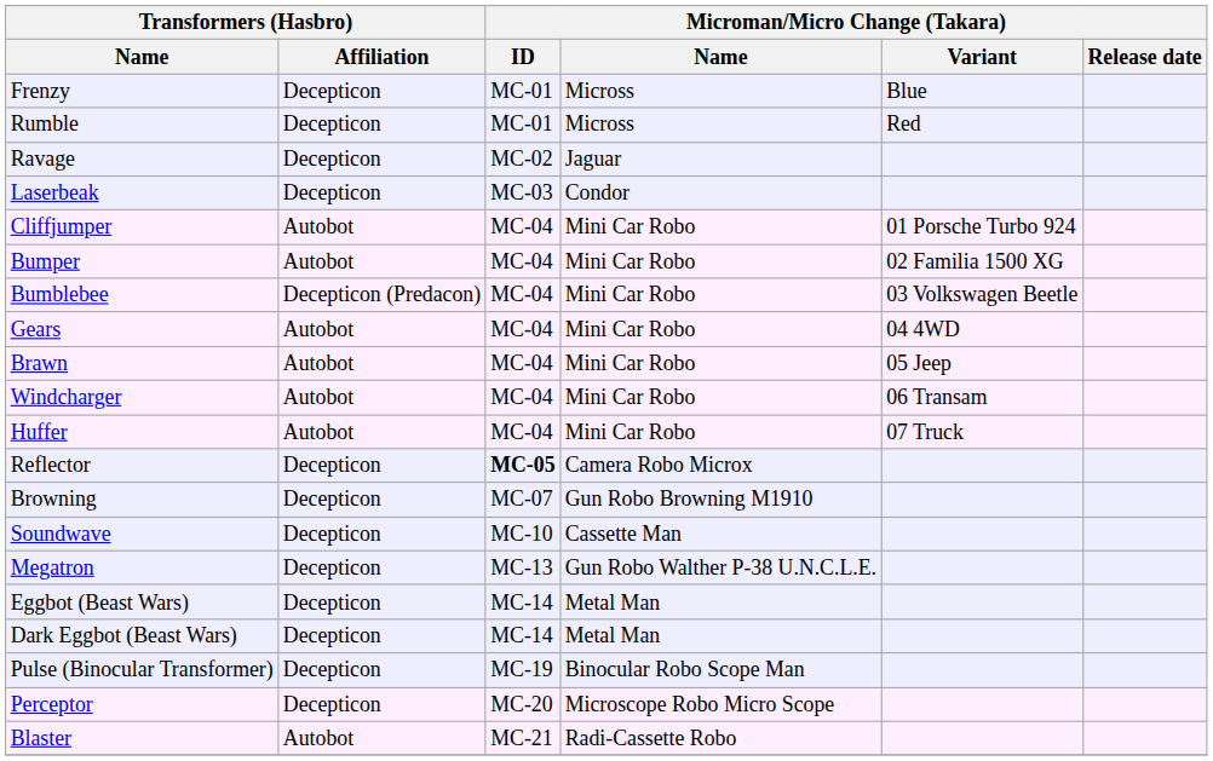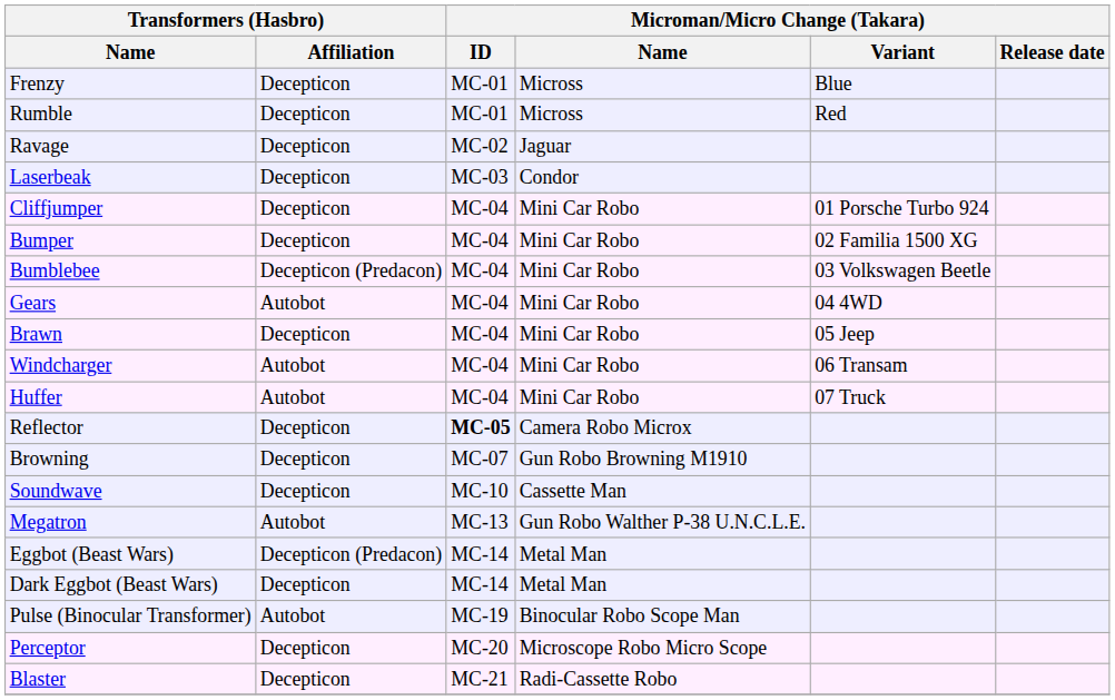 <table class="wikitable collapsible sortable">
 <tr>
 <th colspan="2">Transformers (Hasbro)</th>
 <th colspan="4">Microman/Micro Change (Takara)</th>
 </tr>
 <tr>
 <th>Name</th>
 <th>Affiliation</th>
 <th>ID</th>
 <th>Name</th>
 <th>Variant</th>
 <th>Release date</th>
 </tr>
 <tr bgcolor="#eeeeff">
 <td>Frenzy</td>
 <td>Decepticon</td>
 <td>MC-01</td>
 <td>Micross</td>
 <td>Blue</td>
 <td></td>
 </tr>
 <tr bgcolor="#eeeeff">
 <td>Rumble</td>
 <td>Decepticon</td>
 <td>MC-01</td>
 <td>Micross</td>
 <td>Red</td>
 <td></td>
 </tr>
 <tr bgcolor="#eeeeff">
 <td>Ravage</td>
 <td>Decepticon</td>
 <td>MC-02</td>
 <td>Jaguar</td>
 <td></td>
 <td></td>
 </tr>
 <tr bgcolor="#eeeeff">
 <td><a href='#'>Laserbeak</a></td>
 <td>Decepticon</td>
 <td>MC-03</td>
 <td>Condor</td>
 <td></td>
 <td></td>
 </tr>
 <tr bgcolor="#ffeeff">
 <td><a href='#'>Cliffjumper</a></td>
-<td>Autobot</td>
+<td>Decepticon</td>
 <td>MC-04</td>
 <td>Mini Car Robo</td>
 <td>01 Porsche Turbo 924</td>
 <td></td>
 </tr>
 <tr bgcolor="#ffeeff">
 <td><a href='#'>Bumper</a></td>
-<td>Autobot</td>
+<td>Decepticon</td>
 <td>MC-04</td>
 <td>Mini Car Robo</td>
 <td>02 Familia 1500 XG</td>
 <td></td>
 </tr>
 <tr bgcolor="#ffeeff">
 <td><a href='#'>Bumblebee</a></td>
 <td>Decepticon (Predacon)</td>
 <td>MC-04</td>
 <td>Mini Car Robo</td>
 <td>03 Volkswagen Beetle</td>
 <td></td>
 </tr>
 <tr bgcolor="#ffeeff">
 <td><a href='#'>Gears</a></td>
 <td>Autobot</td>
 <td>MC-04</td>
 <td>Mini Car Robo</td>
 <td>04 4WD</td>
 <td></td>
 </tr>
 <tr bgcolor="#ffeeff">
 <td><a href='#'>Brawn</a></td>
-<td>Autobot</td>
+<td>Decepticon</td>
 <td>MC-04</td>
 <td>Mini Car Robo</td>
 <td>05 Jeep</td>
 <td></td>
 </tr>
 <tr bgcolor="#ffeeff">
 <td><a href='#'>Windcharger</a></td>
 <td>Autobot</td>
 <td>MC-04</td>
 <td>Mini Car Robo</td>
 <td>06 Transam</td>
 <td></td>
 </tr>
 <tr bgcolor="#ffeeff">
 <td><a href='#'>Huffer</a></td>
 <td>Autobot</td>
 <td>MC-04</td>
 <td>Mini Car Robo</td>
 <td>07 Truck</td>
 <td></td>
 </tr>
 <tr bgcolor="#eeeeff">
 <td>Reflector</td>
 <td>Decepticon</td>
 <td><strong>MC-05</strong></td>
 <td>Camera Robo Microx</td>
 <td></td>
 <td></td>
 </tr>
 <tr bgcolor="#eeeeff">
 <td>Browning</td>
 <td>Decepticon</td>
 <td>MC-07</td>
 <td>Gun Robo Browning M1910</td>
 <td></td>
 <td></td>
 </tr>
 <tr bgcolor="#eeeeff">
 <td><a href='#'>Soundwave</a></td>
 <td>Decepticon</td>
 <td>MC-10</td>
 <td>Cassette Man</td>
 <td></td>
 <td></td>
 </tr>
 <tr bgcolor="#eeeeff">
 <td><a href='#'>Megatron</a></td>
-<td>Decepticon</td>
+<td>Autobot</td>
 <td>MC-13</td>
 <td>Gun Robo Walther P-38 U.N.C.L.E.</td>
 <td></td>
 <td></td>
 </tr>
 <tr bgcolor="#eeeeff">
 <td>Eggbot (Beast Wars)</td>
-<td>Decepticon</td>
+<td>Decepticon (Predacon)</td>
 <td>MC-14</td>
 <td>Metal Man</td>
 <td></td>
 <td></td>
 </tr>
 <tr bgcolor="#eeeeff">
 <td>Dark Eggbot (Beast Wars)</td>
 <td>Decepticon</td>
 <td>MC-14</td>
 <td>Metal Man</td>
 <td></td>
 <td></td>
 </tr>
 <tr bgcolor="#eeeeff">
 <td>Pulse (Binocular Transformer)</td>
-<td>Decepticon</td>
+<td>Autobot</td>
 <td>MC-19</td>
 <td>Binocular Robo Scope Man</td>
 <td></td>
 <td></td>
 </tr>
 <tr bgcolor="#ffeeff">
 <td><a href='#'>Perceptor</a></td>
 <td>Decepticon</td>
 <td>MC-20</td>
 <td>Microscope Robo Micro Scope</td>
 <td></td>
 <td></td>
 </tr>
 <tr bgcolor="#ffeeff">
 <td><a href='#'>Blaster</a></td>
-<td>Autobot</td>
+<td>Decepticon</td>
 <td>MC-21</td>
 <td>Radi-Cassette Robo</td>
 <td></td>
 <td></td>
 </tr>
 <tr>
 </tr>
 </table>
